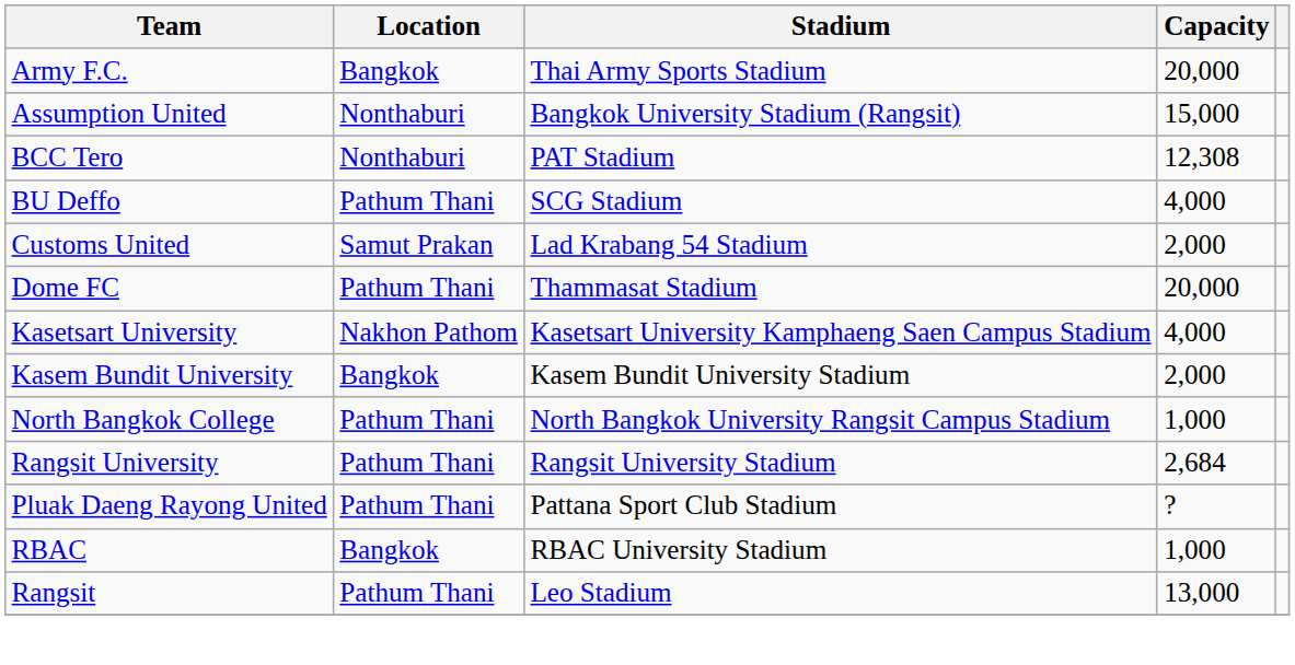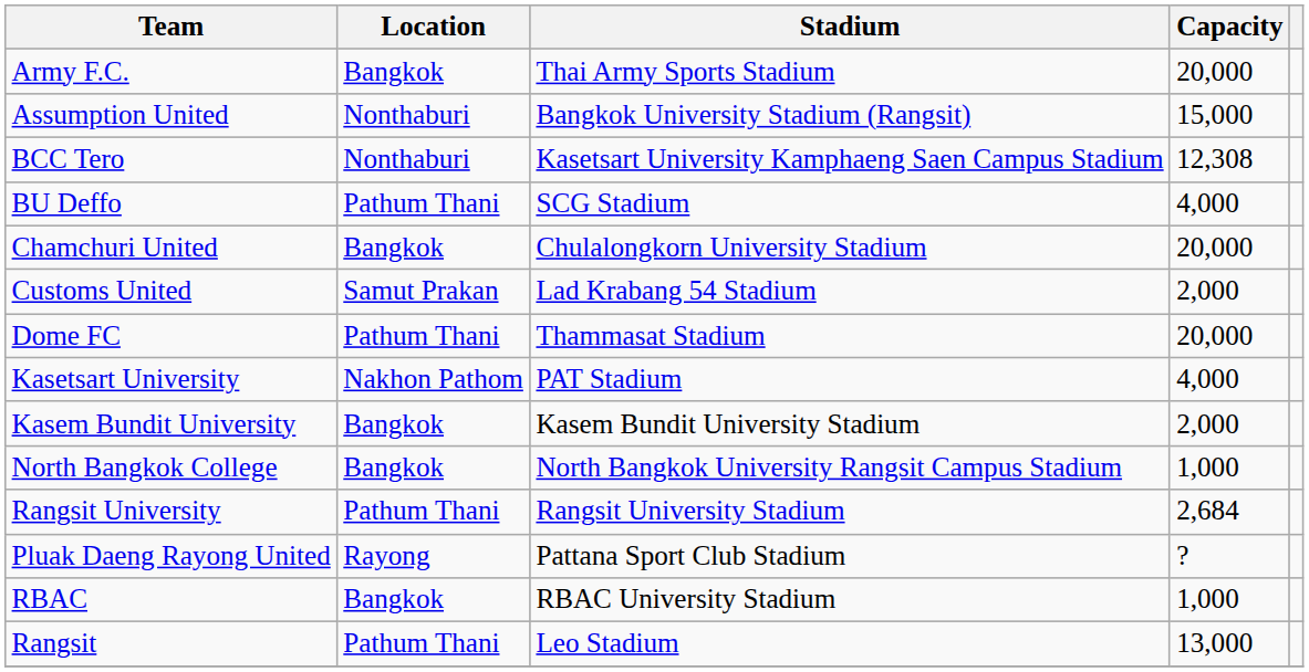 <table class="wikitable sortable">
 <tr>
 <th>Team</th>
 <th>Location</th>
 <th>Stadium</th>
 <th>Capacity</th>
 <th class="unsortable"></th>
 </tr>
 <tr>
 <td><a href='#'>Army F.C.</a></td>
 <td><a href='#'>Bangkok</a></td>
 <td><a href='#'>Thai Army Sports Stadium</a></td>
 <td>20,000</td>
 <td></td>
 </tr>
 <tr>
 <td><a href='#'>Assumption United</a></td>
 <td><a href='#'>Nonthaburi</a></td>
 <td><a href='#'>Bangkok University Stadium (Rangsit)</a></td>
 <td>15,000</td>
 <td></td>
 </tr>
 <tr>
 <td><a href='#'>BCC Tero</a></td>
 <td><a href='#'>Nonthaburi</a></td>
-<td><a href='#'>PAT Stadium</a></td>
+<td><a href='#'>Kasetsart University Kamphaeng Saen Campus Stadium</a></td>
 <td>12,308</td>
 <td></td>
 </tr>
 <tr>
 <td><a href='#'>BU Deffo</a></td>
 <td><a href='#'>Pathum Thani</a></td>
 <td><a href='#'>SCG Stadium</a></td>
 <td>4,000</td>
+<td></td>
+</tr>
+<tr>
+<td><a href='#'>Chamchuri United</a></td>
+<td><a href='#'>Bangkok</a></td>
+<td><a href='#'>Chulalongkorn University Stadium</a></td>
+<td>20,000</td>
 <td></td>
 </tr>
 <tr>
 <td><a href='#'>Customs United</a></td>
 <td><a href='#'>Samut Prakan</a></td>
 <td><a href='#'>Lad Krabang 54 Stadium</a></td>
 <td>2,000</td>
 <td></td>
 </tr>
 <tr>
 <td><a href='#'>Dome FC</a></td>
 <td><a href='#'>Pathum Thani</a></td>
 <td><a href='#'>Thammasat Stadium</a></td>
 <td>20,000</td>
 <td></td>
 </tr>
 <tr>
 <td><a href='#'>Kasetsart University</a></td>
 <td><a href='#'>Nakhon Pathom</a></td>
-<td><a href='#'>Kasetsart University Kamphaeng Saen Campus Stadium</a></td>
+<td><a href='#'>PAT Stadium</a></td>
 <td>4,000</td>
 <td></td>
 </tr>
 <tr>
 <td><a href='#'>Kasem Bundit University</a></td>
 <td><a href='#'>Bangkok</a></td>
 <td>Kasem Bundit University Stadium</td>
 <td>2,000</td>
 <td></td>
 </tr>
 <tr>
 <td><a href='#'>North Bangkok College</a></td>
-<td><a href='#'>Pathum Thani</a></td>
+<td><a href='#'>Bangkok</a></td>
 <td><a href='#'>North Bangkok University Rangsit Campus Stadium</a></td>
 <td>1,000</td>
 <td></td>
 </tr>
 <tr>
 <td><a href='#'>Rangsit University</a></td>
 <td><a href='#'>Pathum Thani</a></td>
 <td><a href='#'>Rangsit University Stadium</a></td>
 <td>2,684</td>
 <td></td>
 </tr>
 <tr>
 <td><a href='#'>Pluak Daeng Rayong United</a></td>
-<td><a href='#'>Pathum Thani</a></td>
+<td><a href='#'>Rayong</a></td>
 <td>Pattana Sport Club Stadium</td>
 <td>?</td>
 <td></td>
 </tr>
 <tr>
 <td><a href='#'>RBAC</a></td>
 <td><a href='#'>Bangkok</a></td>
 <td>RBAC University Stadium</td>
 <td>1,000</td>
 <td></td>
 </tr>
 <tr>
 <td><a href='#'>Rangsit</a></td>
 <td><a href='#'>Pathum Thani</a></td>
 <td><a href='#'>Leo Stadium</a></td>
 <td>13,000</td>
 <td></td>
 </tr>
 <tr>
 </tr>
 </table>
